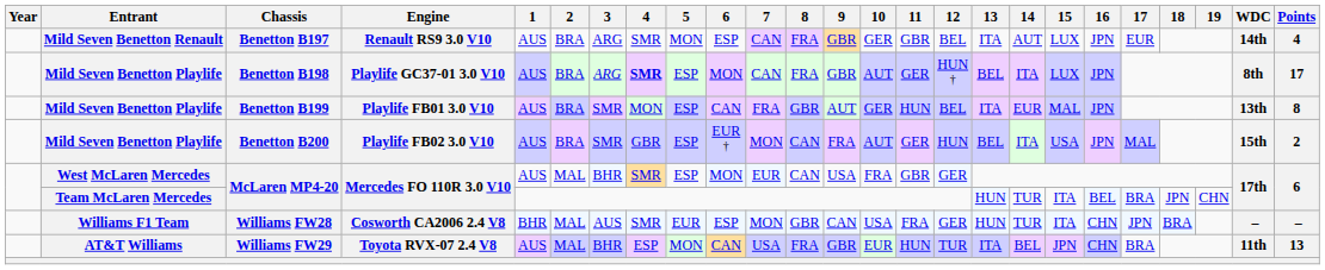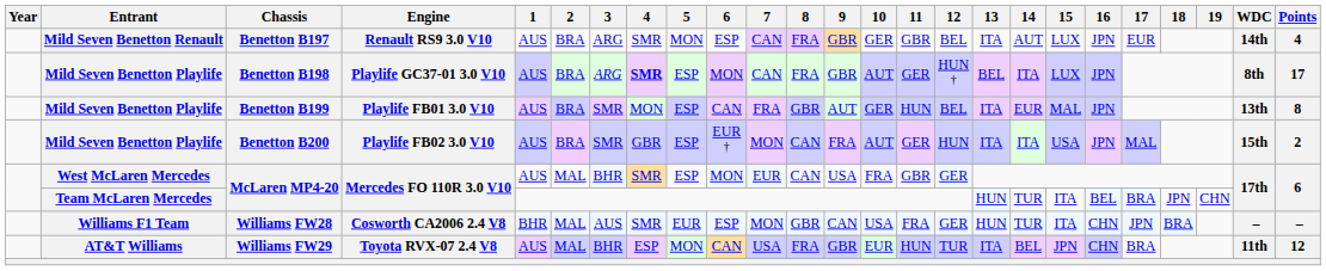 <table class="wikitable" style="text-align:center; font-size:85%">
 <tr>
 <th>Year</th>
 <th>Entrant</th>
 <th>Chassis</th>
 <th>Engine</th>
 <th>1</th>
 <th>2</th>
 <th>3</th>
 <th>4</th>
 <th>5</th>
 <th>6</th>
 <th>7</th>
 <th>8</th>
 <th>9</th>
 <th>10</th>
 <th>11</th>
 <th>12</th>
 <th>13</th>
 <th>14</th>
 <th>15</th>
 <th>16</th>
 <th>17</th>
 <th>18</th>
 <th>19</th>
 <th>WDC</th>
 <th><a href='#'>Points</a></th>
 </tr>
 <tr>
 <td></td>
 <th nowrap><a href='#'>Mild Seven</a> <a href='#'>Benetton</a> <a href='#'>Renault</a></th>
 <th nowrap><a href='#'>Benetton</a> <a href='#'>B197</a></th>
 <th nowrap><a href='#'>Renault</a> RS9 3.0 <a href='#'>V10</a></th>
 <td><a href='#'>AUS</a></td>
 <td><a href='#'>BRA</a></td>
 <td><a href='#'>ARG</a></td>
 <td><a href='#'>SMR</a></td>
 <td><a href='#'>MON</a></td>
 <td><a href='#'>ESP</a></td>
 <td style="background:#efcfff;"><a href='#'>CAN</a><br></td>
 <td style="background:#efcfff;"><a href='#'>FRA</a><br></td>
 <td style="background:#ffdf9f;"><a href='#'>GBR</a><br></td>
 <td><a href='#'>GER</a></td>
 <td><a href='#'>GBR</a></td>
 <td><a href='#'>BEL</a></td>
 <td><a href='#'>ITA</a></td>
 <td><a href='#'>AUT</a></td>
 <td><a href='#'>LUX</a></td>
 <td><a href='#'>JPN</a></td>
 <td><a href='#'>EUR</a></td>
 <td colspan=2></td>
 <th>14th</th>
 <th>4</th>
 </tr>
 <tr>
 <td></td>
 <th nowrap><a href='#'>Mild Seven</a> <a href='#'>Benetton</a> <a href='#'>Playlife</a></th>
 <th nowrap><a href='#'>Benetton</a> <a href='#'>B198</a></th>
 <th nowrap><a href='#'>Playlife</a> GC37-01 3.0 <a href='#'>V10</a></th>
 <td style="background:#cfcfff;"><a href='#'>AUS</a><br></td>
 <td style="background:#dfffdf;"><a href='#'>BRA</a><br></td>
 <td style="background:#dfffdf;"><em><a href='#'>ARG</a></em><br></td>
 <td style="background:#efcfff;"><strong><a href='#'>SMR</a><br></strong></td>
 <td style="background:#dfffdf;"><a href='#'>ESP</a><br></td>
 <td style="background:#efcfff;"><a href='#'>MON</a><br></td>
 <td style="background:#dfffdf;"><a href='#'>CAN</a><br></td>
 <td style="background:#dfffdf;"><a href='#'>FRA</a><br></td>
 <td style="background:#dfffdf;"><a href='#'>GBR</a><br></td>
 <td style="background:#cfcfff;"><a href='#'>AUT</a><br></td>
 <td style="background:#cfcfff;"><a href='#'>GER</a><br></td>
 <td style="background:#cfcfff;"><a href='#'>HUN</a><br><sup>†</sup></td>
 <td style="background:#efcfff;"><a href='#'>BEL</a><br></td>
 <td style="background:#efcfff;"><a href='#'>ITA</a><br></td>
 <td style="background:#cfcfff;"><a href='#'>LUX</a><br></td>
 <td style="background:#cfcfff;"><a href='#'>JPN</a><br></td>
 <td colspan=3></td>
 <th>8th</th>
 <th>17</th>
 </tr>
 <tr>
 <td></td>
 <th nowrap><a href='#'>Mild Seven</a> <a href='#'>Benetton</a> <a href='#'>Playlife</a></th>
 <th nowrap><a href='#'>Benetton</a> <a href='#'>B199</a></th>
 <th nowrap><a href='#'>Playlife</a> FB01 3.0 <a href='#'>V10</a></th>
 <td style="background:#efcfff;"><a href='#'>AUS</a><br></td>
 <td style="background:#cfcfff;"><a href='#'>BRA</a><br></td>
 <td style="background:#efcfff;"><a href='#'>SMR</a><br></td>
 <td style="background:#dfffdf;"><a href='#'>MON</a><br></td>
 <td style="background:#cfcfff;"><a href='#'>ESP</a><br></td>
 <td style="background:#efcfff;"><a href='#'>CAN</a><br></td>
 <td style="background:#efcfff;"><a href='#'>FRA</a><br></td>
 <td style="background:#cfcfff;"><a href='#'>GBR</a><br></td>
 <td style="background:#dfffdf;"><a href='#'>AUT</a><br></td>
 <td style="background:#cfcfff;"><a href='#'>GER</a><br></td>
 <td style="background:#cfcfff;"><a href='#'>HUN</a><br></td>
 <td style="background:#cfcfff;"><a href='#'>BEL</a><br></td>
 <td style="background:#efcfff;"><a href='#'>ITA</a><br></td>
 <td style="background:#efcfff;"><a href='#'>EUR</a><br></td>
 <td style="background:#cfcfff;"><a href='#'>MAL</a><br></td>
 <td style="background:#cfcfff;"><a href='#'>JPN</a><br></td>
 <td colspan=3></td>
 <th>13th</th>
 <th>8</th>
 </tr>
 <tr>
 <td></td>
 <th nowrap><a href='#'>Mild Seven</a> <a href='#'>Benetton</a> <a href='#'>Playlife</a></th>
 <th nowrap><a href='#'>Benetton</a> <a href='#'>B200</a></th>
 <th nowrap><a href='#'>Playlife</a> FB02 3.0 <a href='#'>V10</a></th>
 <td style="background:#cfcfff;"><a href='#'>AUS</a><br></td>
 <td style="background:#efcfff;"><a href='#'>BRA</a><br></td>
 <td style="background:#cfcfff;"><a href='#'>SMR</a><br></td>
 <td style="background:#cfcfff;"><a href='#'>GBR</a><br></td>
 <td style="background:#cfcfff;"><a href='#'>ESP</a><br></td>
 <td style="background:#cfcfff;"><a href='#'>EUR</a><br><sup>†</sup></td>
 <td style="background:#efcfff;"><a href='#'>MON</a><br></td>
 <td style="background:#cfcfff;"><a href='#'>CAN</a><br></td>
 <td style="background:#efcfff;"><a href='#'>FRA</a><br></td>
 <td style="background:#cfcfff;"><a href='#'>AUT</a><br></td>
 <td style="background:#efcfff;"><a href='#'>GER</a><br></td>
 <td style="background:#cfcfff;"><a href='#'>HUN</a><br></td>
-<td style="background:#cfcfff;"><a href='#'>BEL</a><br></td>
+<td style="background:#cfcfff;"><a href='#'>ITA</a><br></td>
 <td style="background:#dfffdf;"><a href='#'>ITA</a><br></td>
 <td style="background:#cfcfff;"><a href='#'>USA</a><br></td>
 <td style="background:#efcfff;"><a href='#'>JPN</a><br></td>
 <td style="background:#cfcfff;"><a href='#'>MAL</a><br></td>
 <td colspan=2></td>
 <th>15th</th>
 <th>2</th>
 </tr>
 <tr>
 <td rowspan="2"></td>
 <th nowrap><a href='#'>West</a> <a href='#'>McLaren</a> <a href='#'>Mercedes</a></th>
 <th rowspan="2" nowrap><a href='#'>McLaren</a> <a href='#'>MP4-20</a></th>
 <th rowspan="2" nowrap><a href='#'>Mercedes</a> FO 110R 3.0 <a href='#'>V10</a></th>
 <td><a href='#'>AUS</a></td>
 <td><a href='#'>MAL</a></td>
 <td style="background:#f0f8ff;"><a href='#'>BHR</a><br></td>
 <td style="background:#ffdf9f;"><a href='#'>SMR</a><br></td>
 <td><a href='#'>ESP</a></td>
 <td style="background:#f0f8ff;"><a href='#'>MON</a><br></td>
 <td style="background:#f0f8ff;"><a href='#'>EUR</a><br></td>
 <td><a href='#'>CAN</a></td>
 <td><a href='#'>USA</a></td>
 <td><a href='#'>FRA</a></td>
 <td><a href='#'>GBR</a></td>
 <td style="background:#f0f8ff;"><a href='#'>GER</a><br></td>
 <td colspan=7></td>
 <th rowspan="2">17th</th>
 <th rowspan="2">6</th>
 </tr>
 <tr>
 <th nowrap><a href='#'>Team McLaren</a> <a href='#'>Mercedes</a></th>
 <td colspan=12></td>
 <td style="background:#f0f8ff;"><a href='#'>HUN</a><br></td>
 <td><a href='#'>TUR</a></td>
 <td><a href='#'>ITA</a></td>
 <td style="background:#f0f8ff;"><a href='#'>BEL</a><br></td>
 <td style="background:#f0f8ff;"><a href='#'>BRA</a><br></td>
 <td><a href='#'>JPN</a></td>
 <td><a href='#'>CHN</a></td>
 </tr>
 <tr>
 <td></td>
 <th nowrap><a href='#'>Williams F1 Team</a></th>
 <th nowrap><a href='#'>Williams</a> <a href='#'>FW28</a></th>
 <th nowrap><a href='#'>Cosworth</a> CA2006 2.4 <a href='#'>V8</a></th>
 <td style="background:#f0f8ff;"><a href='#'>BHR</a><br></td>
 <td style="background:#f0f8ff;"><a href='#'>MAL</a><br></td>
 <td style="background:#f0f8ff;"><a href='#'>AUS</a><br></td>
 <td style="background:#f0f8ff;"><a href='#'>SMR</a><br></td>
 <td style="background:#f0f8ff;"><a href='#'>EUR</a><br></td>
 <td style="background:#f0f8ff;"><a href='#'>ESP</a><br></td>
 <td style="background:#f0f8ff;"><a href='#'>MON</a><br></td>
 <td style="background:#f0f8ff;"><a href='#'>GBR</a><br></td>
 <td style="background:#f0f8ff;"><a href='#'>CAN</a><br></td>
 <td style="background:#f0f8ff;"><a href='#'>USA</a><br></td>
 <td style="background:#f0f8ff;"><a href='#'>FRA</a><br></td>
 <td style="background:#f0f8ff;"><a href='#'>GER</a><br></td>
 <td style="background:#f0f8ff;"><a href='#'>HUN</a><br></td>
 <td style="background:#f0f8ff;"><a href='#'>TUR</a><br></td>
 <td style="background:#f0f8ff;"><a href='#'>ITA</a><br></td>
 <td style="background:#f0f8ff;"><a href='#'>CHN</a><br></td>
 <td style="background:#f0f8ff;"><a href='#'>JPN</a><br></td>
 <td style="background:#f0f8ff;"><a href='#'>BRA</a><br></td>
 <td></td>
 <th> –</th>
 <th> –</th>
 </tr>
 <tr>
 <td></td>
 <th nowrap><a href='#'>AT&T</a> <a href='#'>Williams</a></th>
 <th nowrap><a href='#'>Williams</a> <a href='#'>FW29</a></th>
 <th nowrap><a href='#'>Toyota</a> RVX-07 2.4 <a href='#'>V8</a></th>
 <td style="background:#efcfff;"><a href='#'>AUS</a><br></td>
 <td style="background:#cfcfff;"><a href='#'>MAL</a><br></td>
 <td style="background:#cfcfff;"><a href='#'>BHR</a><br></td>
 <td style="background:#efcfff;"><a href='#'>ESP</a><br></td>
 <td style="background:#dfffdf;"><a href='#'>MON</a><br></td>
 <td style="background:#ffdf9f;"><a href='#'>CAN</a><br></td>
 <td style="background:#cfcfff;"><a href='#'>USA</a><br></td>
 <td style="background:#cfcfff;"><a href='#'>FRA</a><br></td>
 <td style="background:#cfcfff;"><a href='#'>GBR</a><br></td>
 <td style="background:#dfffdf;"><a href='#'>EUR</a><br></td>
 <td style="background:#cfcfff;"><a href='#'>HUN</a><br></td>
 <td style="background:#cfcfff;"><a href='#'>TUR</a><br></td>
 <td style="background:#cfcfff;"><a href='#'>ITA</a><br></td>
 <td style="background:#efcfff;"><a href='#'>BEL</a><br></td>
 <td style="background:#efcfff;"><a href='#'>JPN</a><br></td>
 <td style="background:#cfcfff;"><a href='#'>CHN</a><br></td>
 <td><a href='#'>BRA</a></td>
 <td colspan=2></td>
 <th>11th</th>
-<th>13</th>
+<th>12</th>
 </tr>
 <tr>
 <th colspan="25"></th>
 </tr>
 </table>
